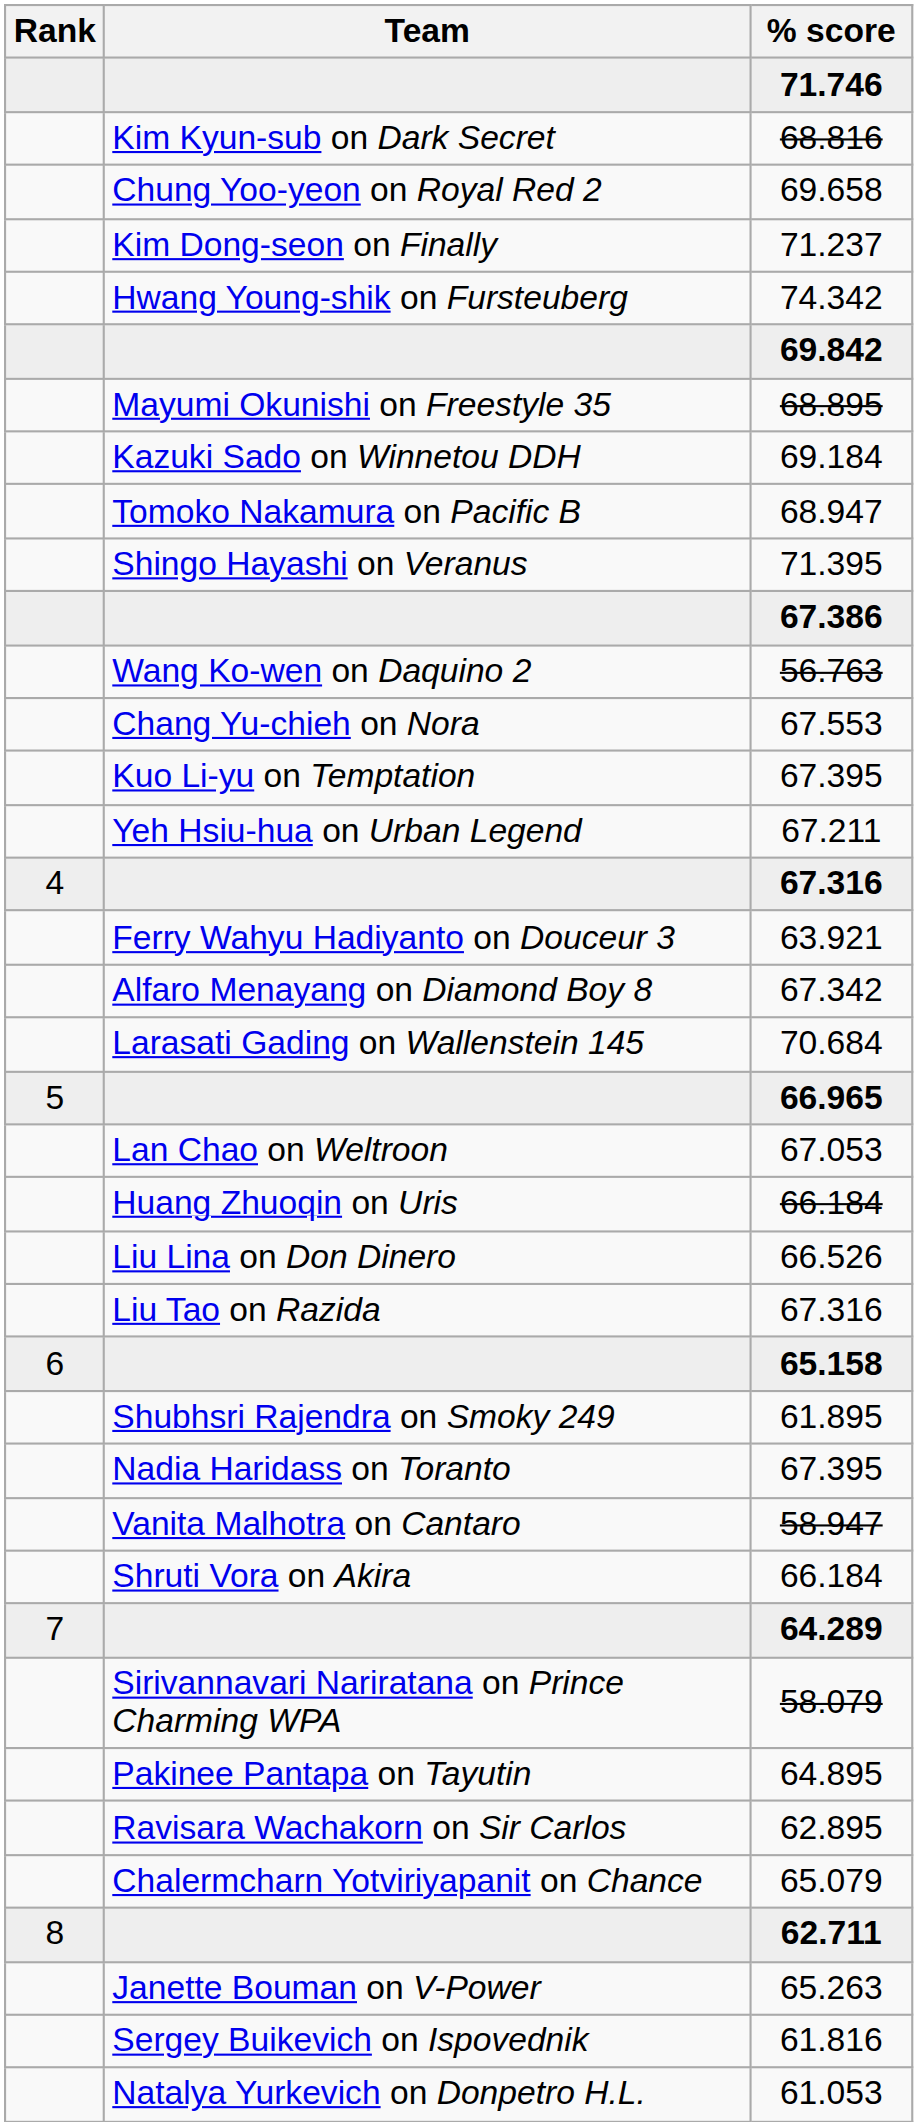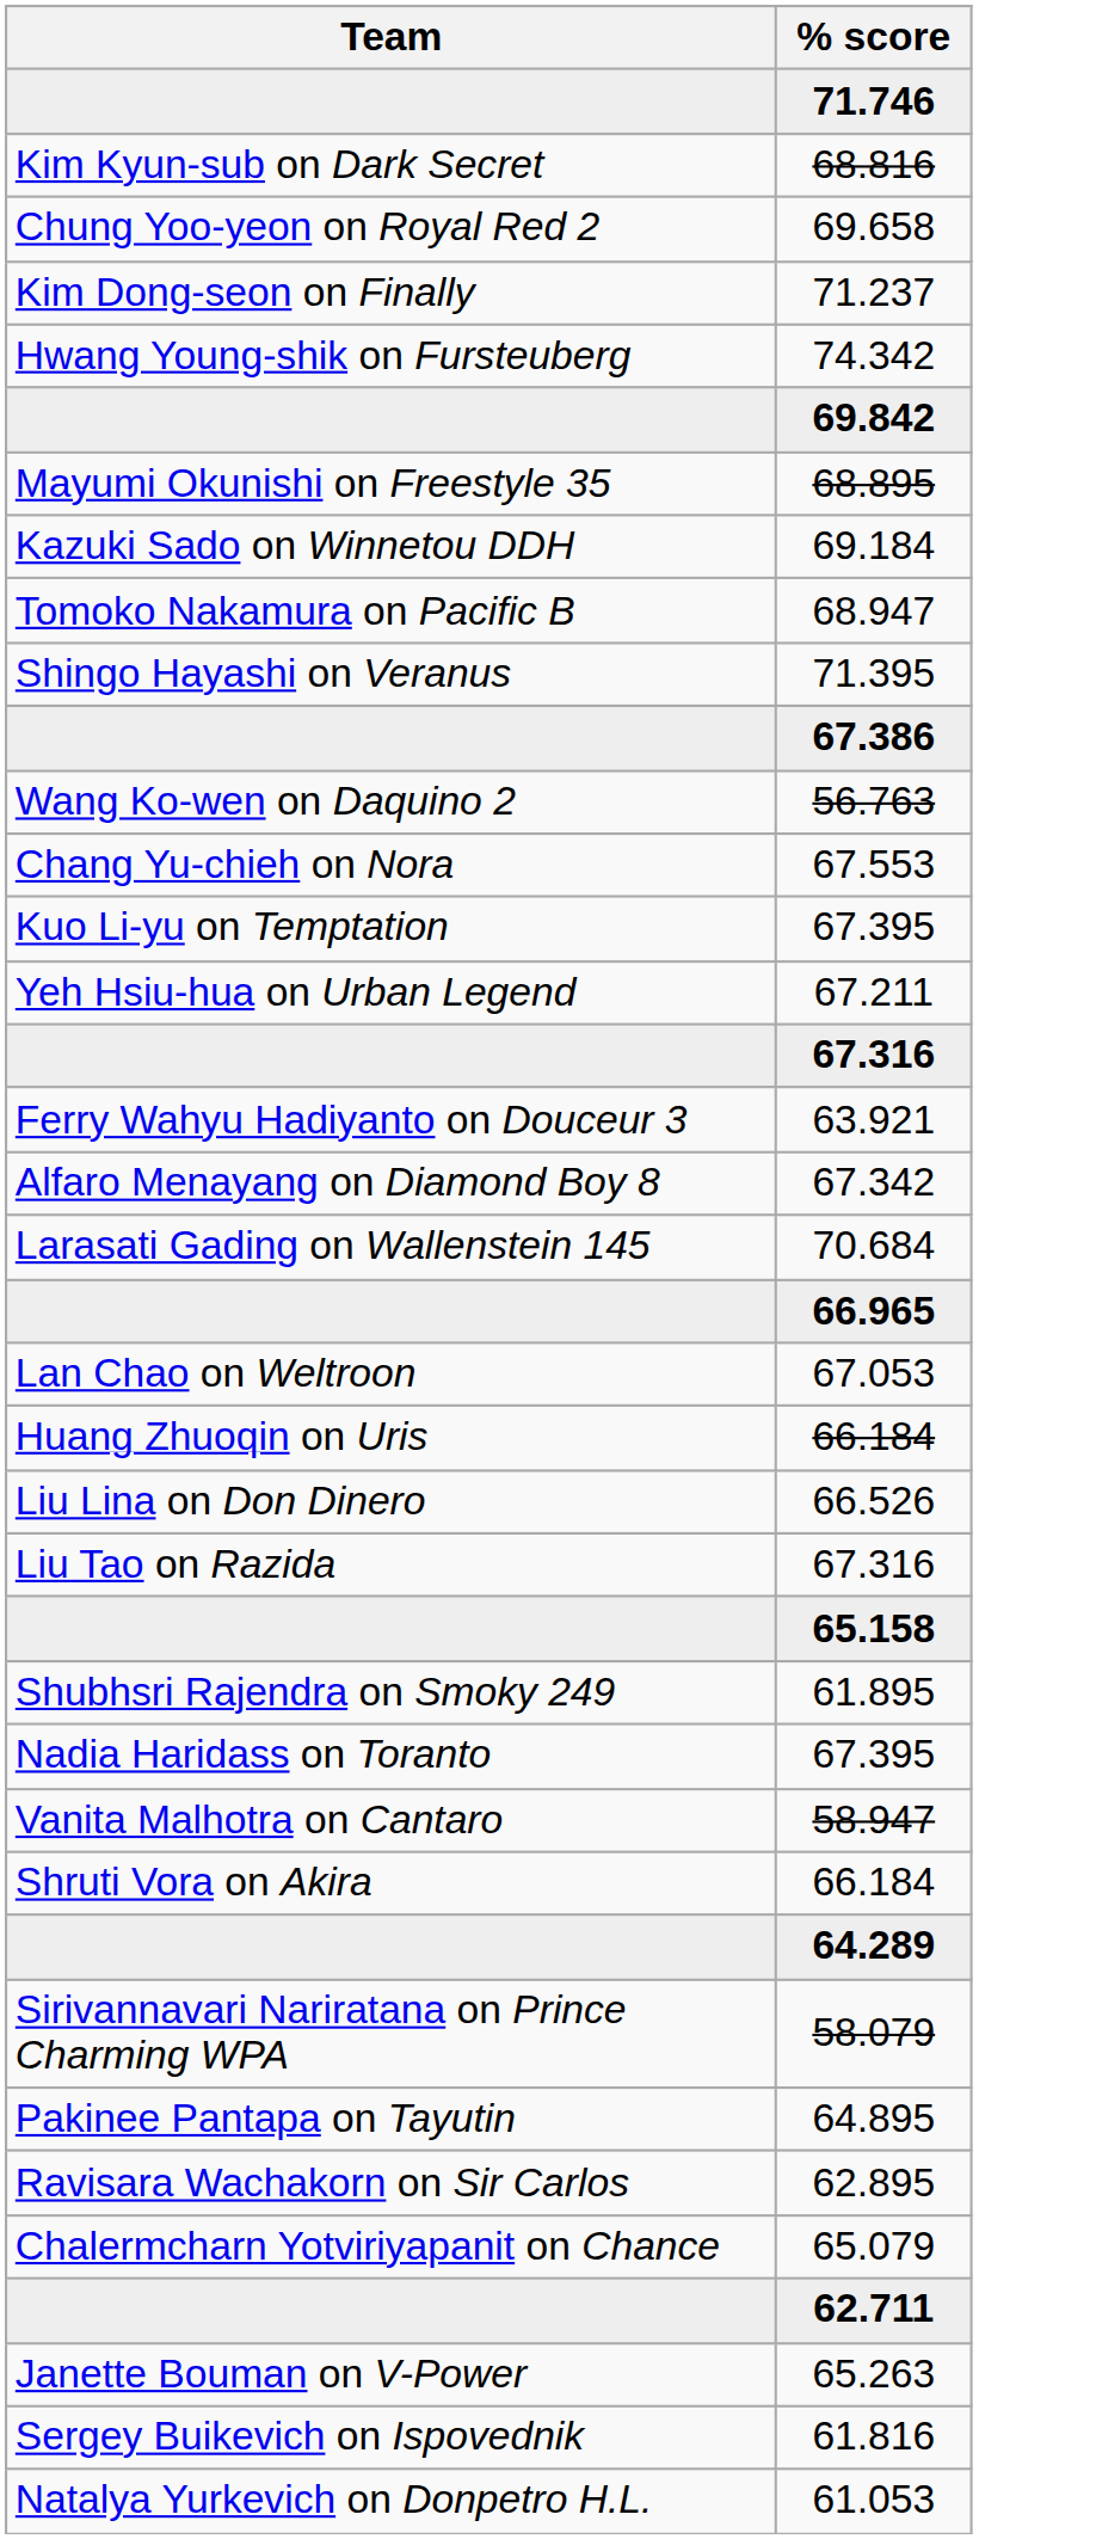 <table class="wikitable" style="text-align:center">
 <tr>
-<th width=40>Rank</th>
 <th width=300>Team</th>
 <th width=70>% score</th>
 </tr>
 <tr bgcolor=eeeeee>
-<td></td>
 <td align=left></td>
 <td><strong>71.746</strong></td>
 </tr>
 <tr>
-<td></td>
 <td align=left><a href='#'>Kim Kyun-sub</a> on <em>Dark Secret </em></td>
 <td><s>68.816</s></td>
 </tr>
 <tr>
-<td></td>
 <td align=left><a href='#'>Chung Yoo-yeon</a> on <em>Royal Red 2</em></td>
 <td>69.658</td>
 </tr>
 <tr>
-<td></td>
 <td align=left><a href='#'>Kim Dong-seon</a> on <em>Finally</em></td>
 <td>71.237</td>
 </tr>
 <tr>
-<td></td>
 <td align=left><a href='#'>Hwang Young-shik</a> on <em>Fursteuberg</em></td>
 <td>74.342</td>
 </tr>
 <tr bgcolor=eeeeee>
-<td></td>
 <td align=left></td>
 <td><strong>69.842</strong></td>
 </tr>
 <tr>
-<td></td>
 <td align=left><a href='#'>Mayumi Okunishi</a> on <em>Freestyle 35 </em></td>
 <td><s>68.895</s></td>
 </tr>
 <tr>
-<td></td>
 <td align=left><a href='#'>Kazuki Sado</a> on <em>Winnetou DDH</em></td>
 <td>69.184</td>
 </tr>
 <tr>
-<td></td>
 <td align=left><a href='#'>Tomoko Nakamura</a> on <em>Pacific B </em></td>
 <td>68.947</td>
 </tr>
 <tr>
-<td></td>
 <td align=left><a href='#'>Shingo Hayashi</a> on <em>Veranus </em></td>
 <td>71.395</td>
 </tr>
 <tr bgcolor=eeeeee>
-<td></td>
 <td align=left></td>
 <td><strong>67.386</strong></td>
 </tr>
 <tr>
-<td></td>
 <td align=left><a href='#'>Wang Ko-wen</a> on <em>Daquino 2</em></td>
 <td><s>56.763</s></td>
 </tr>
 <tr>
-<td></td>
 <td align=left><a href='#'>Chang Yu-chieh</a> on <em>Nora</em></td>
 <td>67.553</td>
 </tr>
 <tr>
-<td></td>
 <td align=left><a href='#'>Kuo Li-yu</a> on <em>Temptation </em></td>
 <td>67.395</td>
 </tr>
 <tr>
-<td></td>
 <td align=left><a href='#'>Yeh Hsiu-hua</a> on <em>Urban Legend </em></td>
 <td>67.211</td>
 </tr>
 <tr bgcolor=eeeeee>
-<td>4</td>
 <td align=left></td>
 <td><strong>67.316</strong></td>
 </tr>
 <tr>
-<td></td>
 <td align=left><a href='#'>Ferry Wahyu Hadiyanto</a> on <em>Douceur 3</em></td>
 <td>63.921</td>
 </tr>
 <tr>
-<td></td>
 <td align=left><a href='#'>Alfaro Menayang</a> on <em>Diamond Boy 8</em></td>
 <td>67.342</td>
 </tr>
 <tr>
-<td></td>
 <td align=left><a href='#'>Larasati Gading</a> on <em>Wallenstein 145 </em></td>
 <td>70.684</td>
 </tr>
 <tr bgcolor=eeeeee>
-<td>5</td>
 <td align=left></td>
 <td><strong>66.965</strong></td>
 </tr>
 <tr>
-<td></td>
 <td align=left><a href='#'>Lan Chao</a> on <em>Weltroon</em></td>
 <td>67.053</td>
 </tr>
 <tr>
-<td></td>
 <td align=left><a href='#'>Huang Zhuoqin</a> on <em>Uris </em></td>
 <td><s>66.184</s></td>
 </tr>
 <tr>
-<td></td>
 <td align=left><a href='#'>Liu Lina</a> on <em>Don Dinero</em></td>
 <td>66.526</td>
 </tr>
 <tr>
-<td></td>
 <td align=left><a href='#'>Liu Tao</a> on <em>Razida</em></td>
 <td>67.316</td>
 </tr>
 <tr bgcolor=eeeeee>
-<td>6</td>
 <td align=left></td>
 <td><strong>65.158</strong></td>
 </tr>
 <tr>
-<td></td>
 <td align=left><a href='#'>Shubhsri Rajendra</a> on <em>Smoky 249 </em></td>
 <td>61.895</td>
 </tr>
 <tr>
-<td></td>
 <td align=left><a href='#'>Nadia Haridass</a> on <em>Toranto</em></td>
 <td>67.395</td>
 </tr>
 <tr>
-<td></td>
 <td align=left><a href='#'>Vanita Malhotra</a> on <em>Cantaro</em></td>
 <td><s>58.947</s></td>
 </tr>
 <tr>
-<td></td>
 <td align=left><a href='#'>Shruti Vora</a> on <em>Akira </em></td>
 <td>66.184</td>
 </tr>
 <tr bgcolor=eeeeee>
-<td>7</td>
 <td align=left></td>
 <td><strong>64.289</strong></td>
 </tr>
 <tr>
-<td></td>
 <td align=left><a href='#'>Sirivannavari Nariratana</a> on <em>Prince Charming WPA</em></td>
 <td><s>58.079</s></td>
 </tr>
 <tr>
-<td></td>
 <td align=left><a href='#'>Pakinee Pantapa</a> on <em>Tayutin </em></td>
 <td>64.895</td>
 </tr>
 <tr>
-<td></td>
 <td align=left><a href='#'>Ravisara Wachakorn</a> on <em>Sir Carlos </em></td>
 <td>62.895</td>
 </tr>
 <tr>
-<td></td>
 <td align=left><a href='#'>Chalermcharn Yotviriyapanit</a> on <em>Chance</em></td>
 <td>65.079</td>
 </tr>
 <tr bgcolor=eeeeee>
-<td>8</td>
 <td align=left></td>
 <td><strong>62.711</strong></td>
 </tr>
 <tr>
-<td></td>
 <td align=left><a href='#'>Janette Bouman</a> on <em>V-Power</em></td>
 <td>65.263</td>
 </tr>
 <tr>
-<td></td>
 <td align=left><a href='#'>Sergey Buikevich</a> on <em>Ispovednik </em></td>
 <td>61.816</td>
 </tr>
 <tr>
-<td></td>
 <td align=left><a href='#'>Natalya Yurkevich</a> on <em>Donpetro H.L.</em></td>
 <td>61.053</td>
 </tr>
 </table>
